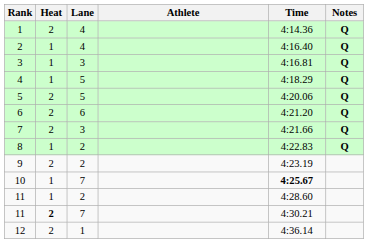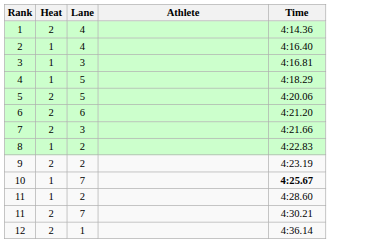 <table class="wikitable sortable" style="text-align:center">
 <tr>
 <th width=40>Rank</th>
 <th width=40>Heat</th>
 <th width=40>Lane</th>
 <th width=250>Athlete</th>
 <th width=80>Time</th>
-<th width=50>Notes</th>
 </tr>
 <tr bgcolor=ccffcc>
 <td>1</td>
 <td>2</td>
 <td>4</td>
 <td align=left></td>
 <td>4:14.36</td>
-<td><strong>Q</strong></td>
 </tr>
 <tr bgcolor=ccffcc>
 <td>2</td>
 <td>1</td>
 <td>4</td>
 <td align=left></td>
 <td>4:16.40</td>
-<td><strong>Q</strong></td>
 </tr>
 <tr bgcolor=ccffcc>
 <td>3</td>
 <td>1</td>
 <td>3</td>
 <td align=left></td>
 <td>4:16.81</td>
-<td><strong>Q</strong></td>
 </tr>
 <tr bgcolor=ccffcc>
 <td>4</td>
 <td>1</td>
 <td>5</td>
 <td align=left></td>
 <td>4:18.29</td>
-<td><strong>Q</strong></td>
 </tr>
 <tr bgcolor=ccffcc>
 <td>5</td>
 <td>2</td>
 <td>5</td>
 <td align=left></td>
 <td>4:20.06</td>
-<td><strong>Q</strong></td>
 </tr>
 <tr bgcolor=ccffcc>
 <td>6</td>
 <td>2</td>
 <td>6</td>
 <td align=left></td>
 <td>4:21.20</td>
-<td><strong>Q</strong></td>
 </tr>
 <tr bgcolor=ccffcc>
 <td>7</td>
 <td>2</td>
 <td>3</td>
 <td align=left></td>
 <td>4:21.66</td>
-<td><strong>Q</strong></td>
 </tr>
 <tr bgcolor=ccffcc>
 <td>8</td>
 <td>1</td>
 <td>2</td>
 <td align=left></td>
 <td>4:22.83</td>
-<td><strong>Q</strong></td>
 </tr>
 <tr>
 <td>9</td>
 <td>2</td>
 <td>2</td>
 <td align=left></td>
 <td>4:23.19</td>
-<td></td>
 </tr>
 <tr>
 <td>10</td>
 <td>1</td>
 <td>7</td>
 <td align=left></td>
 <td><strong>4:25.67</strong></td>
-<td></td>
 </tr>
 <tr>
 <td>11</td>
 <td>1</td>
 <td>2</td>
 <td align=left></td>
 <td>4:28.60</td>
-<td></td>
 </tr>
 <tr>
 <td>11</td>
-<td><strong>2</strong></td>
+<td>2</td>
 <td>7</td>
 <td align=left></td>
 <td>4:30.21</td>
-<td></td>
 </tr>
 <tr>
 <td>12</td>
 <td>2</td>
 <td>1</td>
 <td align=left></td>
 <td>4:36.14</td>
-<td></td>
 </tr>
 </table>
